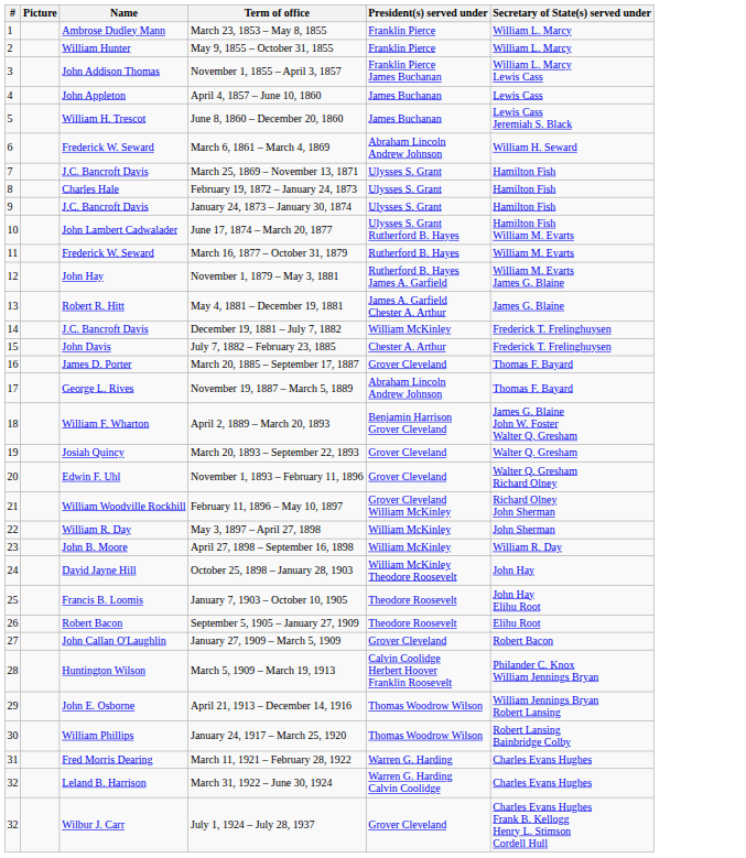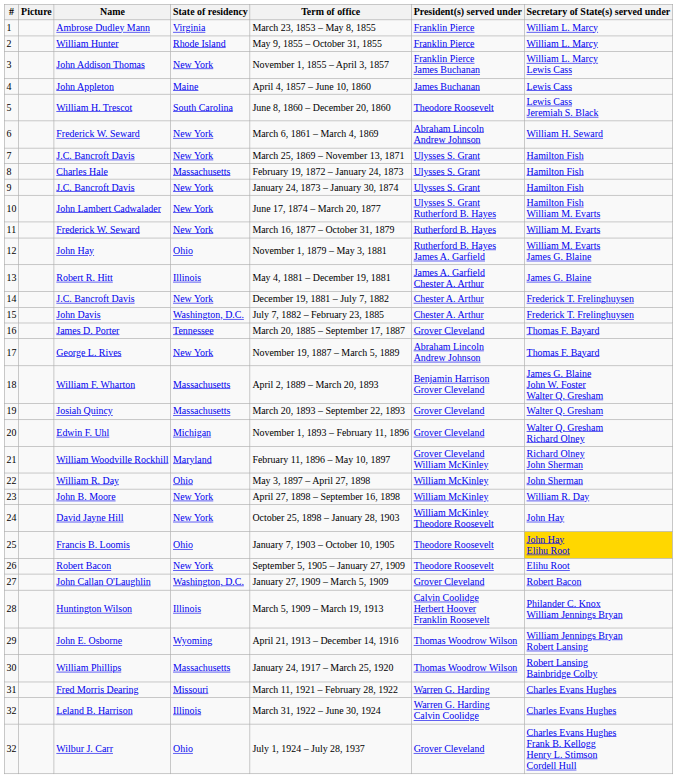 <table class="wikitable">
 <tr>
 <th rowspan="1">#</th>
 <th rowspan="1">Picture</th>
 <th rowspan="1">Name</th>
+<th rowspan="1">State of residency</th>
 <th colspan="1">Term of office</th>
 <th rowspan="1">President(s) served under</th>
 <th rowspan="1">Secretary of State(s) served under</th>
 </tr>
 <tr>
 <td>1</td>
 <td></td>
 <td><a href='#'>Ambrose Dudley Mann</a></td>
+<td><a href='#'>Virginia</a></td>
 <td>March 23, 1853 – May 8, 1855</td>
 <td><a href='#'>Franklin Pierce</a></td>
 <td><a href='#'>William L. Marcy</a></td>
 </tr>
 <tr>
 <td>2</td>
 <td></td>
 <td><a href='#'>William Hunter</a></td>
+<td><a href='#'>Rhode Island</a></td>
 <td>May 9, 1855 – October 31, 1855</td>
 <td><a href='#'>Franklin Pierce</a></td>
 <td><a href='#'>William L. Marcy</a></td>
 </tr>
 <tr>
 <td>3</td>
 <td></td>
 <td><a href='#'>John Addison Thomas</a></td>
+<td><a href='#'>New York</a></td>
 <td>November 1, 1855 – April 3, 1857</td>
 <td><a href='#'>Franklin Pierce</a><br><a href='#'>James Buchanan</a></td>
 <td><a href='#'>William L. Marcy</a><br><a href='#'>Lewis Cass</a></td>
 </tr>
 <tr>
 <td>4</td>
 <td></td>
 <td><a href='#'>John Appleton</a></td>
+<td><a href='#'>Maine</a></td>
 <td>April 4, 1857 – June 10, 1860</td>
 <td><a href='#'>James Buchanan</a></td>
 <td><a href='#'>Lewis Cass</a></td>
 </tr>
 <tr>
 <td>5</td>
 <td></td>
 <td><a href='#'>William H. Trescot</a></td>
+<td><a href='#'>South Carolina</a></td>
 <td>June 8, 1860 – December 20, 1860</td>
-<td><a href='#'>James Buchanan</a></td>
+<td><a href='#'>Theodore Roosevelt</a></td>
 <td><a href='#'>Lewis Cass</a><br><a href='#'>Jeremiah S. Black</a></td>
 </tr>
 <tr>
 <td>6</td>
 <td></td>
 <td><a href='#'>Frederick W. Seward</a></td>
+<td><a href='#'>New York</a></td>
 <td>March 6, 1861 – March 4, 1869</td>
 <td><a href='#'>Abraham Lincoln</a><br><a href='#'>Andrew Johnson</a></td>
 <td><a href='#'>William H. Seward</a></td>
 </tr>
 <tr>
 <td>7</td>
 <td></td>
 <td><a href='#'>J.C. Bancroft Davis</a></td>
+<td><a href='#'>New York</a></td>
 <td>March 25, 1869 – November 13, 1871</td>
 <td><a href='#'>Ulysses S. Grant</a></td>
 <td><a href='#'>Hamilton Fish</a></td>
 </tr>
 <tr>
 <td>8</td>
 <td></td>
 <td><a href='#'>Charles Hale</a></td>
+<td><a href='#'>Massachusetts</a></td>
 <td>February 19, 1872 – January 24, 1873</td>
 <td><a href='#'>Ulysses S. Grant</a></td>
 <td><a href='#'>Hamilton Fish</a></td>
 </tr>
 <tr>
 <td>9</td>
 <td></td>
 <td><a href='#'>J.C. Bancroft Davis</a></td>
+<td><a href='#'>New York</a></td>
 <td>January 24, 1873 – January 30, 1874</td>
 <td><a href='#'>Ulysses S. Grant</a></td>
 <td><a href='#'>Hamilton Fish</a></td>
 </tr>
 <tr>
 <td>10</td>
 <td></td>
 <td><a href='#'>John Lambert Cadwalader</a></td>
+<td><a href='#'>New York</a></td>
 <td>June 17, 1874 – March 20, 1877</td>
 <td><a href='#'>Ulysses S. Grant</a><br><a href='#'>Rutherford B. Hayes</a></td>
 <td><a href='#'>Hamilton Fish</a><br><a href='#'>William M. Evarts</a></td>
 </tr>
 <tr>
 <td>11</td>
 <td></td>
 <td><a href='#'>Frederick W. Seward</a></td>
+<td><a href='#'>New York</a></td>
 <td>March 16, 1877 – October 31, 1879</td>
 <td><a href='#'>Rutherford B. Hayes</a></td>
 <td><a href='#'>William M. Evarts</a></td>
 </tr>
 <tr>
 <td>12</td>
 <td></td>
 <td><a href='#'>John Hay</a></td>
+<td><a href='#'>Ohio</a></td>
 <td>November 1, 1879 – May 3, 1881</td>
 <td><a href='#'>Rutherford B. Hayes</a><br><a href='#'>James A. Garfield</a></td>
 <td><a href='#'>William M. Evarts</a><br><a href='#'>James G. Blaine</a></td>
 </tr>
 <tr>
 <td>13</td>
 <td></td>
 <td><a href='#'>Robert R. Hitt</a></td>
+<td><a href='#'>Illinois</a></td>
 <td>May 4, 1881 – December 19, 1881</td>
 <td><a href='#'>James A. Garfield</a><br><a href='#'>Chester A. Arthur</a></td>
 <td><a href='#'>James G. Blaine</a></td>
 </tr>
 <tr>
 <td>14</td>
 <td></td>
 <td><a href='#'>J.C. Bancroft Davis</a></td>
+<td><a href='#'>New York</a></td>
 <td>December 19, 1881 – July 7, 1882</td>
-<td><a href='#'>William McKinley</a></td>
+<td><a href='#'>Chester A. Arthur</a></td>
 <td><a href='#'>Frederick T. Frelinghuysen</a></td>
 </tr>
 <tr>
 <td>15</td>
 <td></td>
 <td><a href='#'>John Davis</a></td>
+<td><a href='#'>Washington, D.C.</a></td>
 <td>July 7, 1882 – February 23, 1885</td>
 <td><a href='#'>Chester A. Arthur</a></td>
 <td><a href='#'>Frederick T. Frelinghuysen</a></td>
 </tr>
 <tr>
 <td>16</td>
 <td></td>
 <td><a href='#'>James D. Porter</a></td>
+<td><a href='#'>Tennessee</a></td>
 <td>March 20, 1885 – September 17, 1887</td>
 <td><a href='#'>Grover Cleveland</a></td>
 <td><a href='#'>Thomas F. Bayard</a></td>
 </tr>
 <tr>
 <td>17</td>
 <td></td>
 <td><a href='#'>George L. Rives</a></td>
+<td><a href='#'>New York</a></td>
 <td>November 19, 1887 – March 5, 1889</td>
 <td><a href='#'>Abraham Lincoln</a><br><a href='#'>Andrew Johnson</a></td>
 <td><a href='#'>Thomas F. Bayard</a></td>
 </tr>
 <tr>
 <td>18</td>
 <td></td>
 <td><a href='#'>William F. Wharton</a></td>
+<td><a href='#'>Massachusetts</a></td>
 <td>April 2, 1889 – March 20, 1893</td>
 <td><a href='#'>Benjamin Harrison</a><br><a href='#'>Grover Cleveland</a></td>
 <td><a href='#'>James G. Blaine</a><br><a href='#'>John W. Foster</a><br><a href='#'>Walter Q. Gresham</a></td>
 </tr>
 <tr>
 <td>19</td>
 <td></td>
 <td><a href='#'>Josiah Quincy</a></td>
+<td><a href='#'>Massachusetts</a></td>
 <td>March 20, 1893 – September 22, 1893</td>
 <td><a href='#'>Grover Cleveland</a></td>
 <td><a href='#'>Walter Q. Gresham</a></td>
 </tr>
 <tr>
 <td>20</td>
 <td></td>
 <td><a href='#'>Edwin F. Uhl</a></td>
+<td><a href='#'>Michigan</a></td>
 <td>November 1, 1893 – February 11, 1896</td>
 <td><a href='#'>Grover Cleveland</a></td>
 <td><a href='#'>Walter Q. Gresham</a><br><a href='#'>Richard Olney</a></td>
 </tr>
 <tr>
 <td>21</td>
 <td></td>
 <td><a href='#'>William Woodville Rockhill</a></td>
+<td><a href='#'>Maryland</a></td>
 <td>February 11, 1896 – May 10, 1897</td>
 <td><a href='#'>Grover Cleveland</a><br><a href='#'>William McKinley</a></td>
 <td><a href='#'>Richard Olney</a><br><a href='#'>John Sherman</a></td>
 </tr>
 <tr>
 <td>22</td>
 <td></td>
 <td><a href='#'>William R. Day</a></td>
+<td><a href='#'>Ohio</a></td>
 <td>May 3, 1897 – April 27, 1898</td>
 <td><a href='#'>William McKinley</a></td>
 <td><a href='#'>John Sherman</a></td>
 </tr>
 <tr>
 <td>23</td>
 <td></td>
 <td><a href='#'>John B. Moore</a></td>
+<td><a href='#'>New York</a></td>
 <td>April 27, 1898 – September 16, 1898</td>
 <td><a href='#'>William McKinley</a></td>
 <td><a href='#'>William R. Day</a></td>
 </tr>
 <tr>
 <td>24</td>
 <td></td>
 <td><a href='#'>David Jayne Hill</a></td>
+<td><a href='#'>New York</a></td>
 <td>October 25, 1898 – January 28, 1903</td>
 <td><a href='#'>William McKinley</a><br><a href='#'>Theodore Roosevelt</a></td>
 <td><a href='#'>John Hay</a></td>
 </tr>
 <tr>
 <td>25</td>
 <td></td>
 <td><a href='#'>Francis B. Loomis</a></td>
+<td><a href='#'>Ohio</a></td>
 <td>January 7, 1903 – October 10, 1905</td>
 <td><a href='#'>Theodore Roosevelt</a></td>
-<td><a href='#'>John Hay</a><br><a href='#'>Elihu Root</a></td>
+<td style="background: gold;"><a href='#'>John Hay</a><br><a href='#'>Elihu Root</a></td>
 </tr>
 <tr>
 <td>26</td>
 <td></td>
 <td><a href='#'>Robert Bacon</a></td>
+<td><a href='#'>New York</a></td>
 <td>September 5, 1905 – January 27, 1909</td>
 <td><a href='#'>Theodore Roosevelt</a></td>
 <td><a href='#'>Elihu Root</a></td>
 </tr>
 <tr>
 <td>27</td>
 <td></td>
 <td><a href='#'>John Callan O'Laughlin</a></td>
+<td><a href='#'>Washington, D.C.</a></td>
 <td>January 27, 1909 – March 5, 1909</td>
 <td><a href='#'>Grover Cleveland</a></td>
 <td><a href='#'>Robert Bacon</a></td>
 </tr>
 <tr>
 <td>28</td>
 <td></td>
 <td><a href='#'>Huntington Wilson</a></td>
+<td><a href='#'>Illinois</a></td>
 <td>March 5, 1909 – March 19, 1913</td>
 <td><a href='#'>Calvin Coolidge</a><br><a href='#'>Herbert Hoover</a><br><a href='#'>Franklin Roosevelt</a></td>
 <td><a href='#'>Philander C. Knox</a><br><a href='#'>William Jennings Bryan</a></td>
 </tr>
 <tr>
 <td>29</td>
 <td></td>
 <td><a href='#'>John E. Osborne</a></td>
+<td><a href='#'>Wyoming</a></td>
 <td>April 21, 1913 – December 14, 1916</td>
 <td><a href='#'>Thomas Woodrow Wilson</a></td>
 <td><a href='#'>William Jennings Bryan</a><br><a href='#'>Robert Lansing</a></td>
 </tr>
 <tr>
 <td>30</td>
 <td></td>
 <td><a href='#'>William Phillips</a></td>
+<td><a href='#'>Massachusetts</a></td>
 <td>January 24, 1917 – March 25, 1920</td>
 <td><a href='#'>Thomas Woodrow Wilson</a></td>
 <td><a href='#'>Robert Lansing</a><br><a href='#'>Bainbridge Colby</a></td>
 </tr>
 <tr>
 <td>31</td>
 <td></td>
 <td><a href='#'>Fred Morris Dearing</a></td>
+<td><a href='#'>Missouri</a></td>
 <td>March 11, 1921 – February 28, 1922</td>
 <td><a href='#'>Warren G. Harding</a></td>
 <td><a href='#'>Charles Evans Hughes</a></td>
 </tr>
 <tr>
 <td>32</td>
 <td></td>
 <td><a href='#'>Leland B. Harrison</a></td>
+<td><a href='#'>Illinois</a></td>
 <td>March 31, 1922 – June 30, 1924</td>
 <td><a href='#'>Warren G. Harding</a><br><a href='#'>Calvin Coolidge</a></td>
 <td><a href='#'>Charles Evans Hughes</a></td>
 </tr>
 <tr>
 <td>32</td>
 <td></td>
 <td><a href='#'>Wilbur J. Carr</a></td>
+<td><a href='#'>Ohio</a></td>
 <td>July 1, 1924 – July 28, 1937</td>
 <td><a href='#'>Grover Cleveland</a></td>
 <td><a href='#'>Charles Evans Hughes</a><br><a href='#'>Frank B. Kellogg</a><br><a href='#'>Henry L. Stimson</a><br><a href='#'>Cordell Hull</a></td>
 </tr>
 </table>
